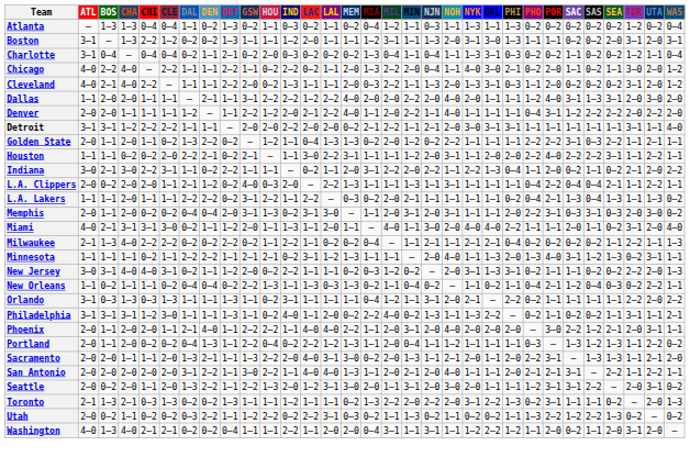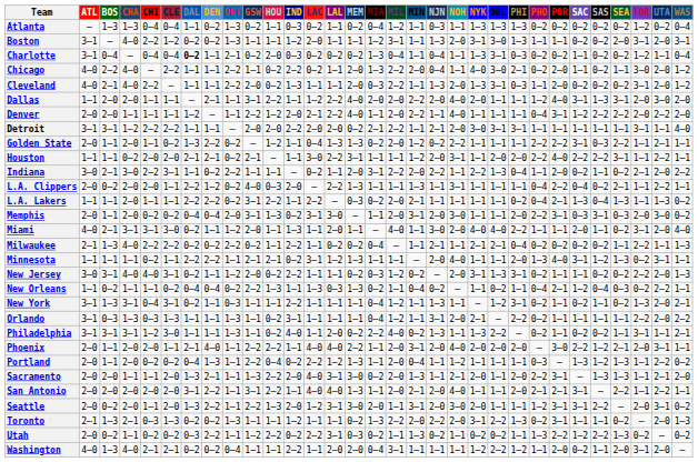 <table class="wikitable plainrowheaders" style="text-align:center;">
 <tr>
 <th scope="col">Team</th>
 <th scope="col" style="background:#FF0000;color:#FFFFFF">ATL</th>
 <th scope="col" style="background:#006400;color:#FFFFFF">BOS</th>
 <th scope="col" style="background:#253E6A;color:#DF5106">CHA</th>
 <th scope="col" style="background:#FF0000;color:#000000">CHI</th>
 <th scope="col" style="background:#9F1F32;color:#001D43">CLE</th>
 <th scope="col" style="background:#0055BA;color:#898D8F">DAL</th>
 <th scope="col" style="background:#4C92CC;color:#FDB827">DEN</th>
 <th scope="col" style="background:#006BB7;color:#ED164B">DET</th>
 <th scope="col" style="background:#072E63;color:#DC5A34">GSW</th>
 <th scope="col" style="background:#D31145;color:#CBD4D8">HOU</th>
 <th scope="col" style="background:#000080;color:#FFD700">IND</th>
 <th scope="col" style="background:#F9160D;color:#1A2E8B">LAC</th>
 <th scope="col" style="background:#800080;color:#FFD700">LAL</th>
 <th scope="col" style="background:#00265B;color:#BAD1EB">MEM</th>
 <th scope="col" style="background:#000000;color:#8B0000">MIA</th>
 <th scope="col" style="background:#00471B;color:#5C378A">MIL</th>
 <th scope="col" style="background:#044D80;color:#000000">MIN</th>
 <th scope="col" style="background:#12305B;color:#C4CED4">NJN</th>
 <th scope="col" style="background:#0093B1;color:#FDB827">NOH</th>
 <th scope="col" style="background:#0000FF;color:#FF8C00">NYK</th>
 <th scope="col" style="background:#0000FF;color:#000000">ORL</th>
 <th scope="col" style="background:#000000;color:#BB9754">PHI</th>
 <th scope="col" style="background:#800080;color:#FF4500">PHO</th>
 <th scope="col" style="background:#000000;color:#FF0000">POR</th>
 <th scope="col" style="background:#6846A8;color:#FFFFFF">SAC</th>
 <th scope="col" style="background:#000000;color:#C0C0C0">SAS</th>
 <th scope="col" style="background:#005831;color:#FFC322">SEA</th>
 <th scope="col" style="background:#7436BF;color:#BE0F34">TOR</th>
 <th scope="col" style="background:#042A5C;color:#4C8ECC">UTA</th>
 <th scope="col" style="background:#044D7D;color:#BC7A44">WAS</th>
 </tr>
 <tr>
 <th scope="row" style="text-align:left;"><a href='#'>Atlanta</a></th>
 <td>—</td>
 <td>1–3</td>
 <td>1–3</td>
 <td>0–4</td>
 <td>0–4</td>
 <td>1–1</td>
 <td>0–2</td>
 <td>1–3</td>
 <td>0–2</td>
 <td>1–1</td>
 <td>0–3</td>
 <td>0–2</td>
 <td>1–1</td>
 <td>0–2</td>
 <td>0–4</td>
 <td>1–2</td>
 <td>1–1</td>
 <td>0–3</td>
 <td>1–1</td>
 <td>1–3</td>
-<td>1–1</td>
+<td>1–3</td>
 <td>1–3</td>
 <td>0–2</td>
 <td>0–2</td>
 <td>0–2</td>
 <td>0–2</td>
 <td>0–2</td>
 <td>1–2</td>
 <td>0–2</td>
 <td>0–4</td>
 </tr>
 <tr>
 <th scope="row" style="text-align:left;"><a href='#'>Boston</a></th>
 <td>3–1</td>
 <td>—</td>
-<td>1–3</td>
+<td>4–0</td>
 <td>2–2</td>
 <td>1–2</td>
 <td>0–2</td>
 <td>0–2</td>
 <td>1–3</td>
 <td>1–1</td>
 <td>1–1</td>
 <td>1–2</td>
 <td>2–0</td>
 <td>1–1</td>
 <td>1–1</td>
 <td>1–2</td>
 <td>3–1</td>
 <td>1–1</td>
 <td>1–3</td>
 <td>2–0</td>
 <td>3–1</td>
 <td>3–0</td>
 <td>1–3</td>
 <td>1–1</td>
 <td>1–1</td>
 <td>0–2</td>
 <td>0–2</td>
 <td>2–0</td>
 <td>3–1</td>
 <td>2–0</td>
 <td>3–1</td>
 </tr>
 <tr>
 <th scope="row" style="text-align:left;"><a href='#'>Charlotte</a></th>
 <td>3–1</td>
 <td>0–4</td>
 <td>—</td>
 <td>0–4</td>
 <td>0–4</td>
-<td>0–2</td>
+<td><strong>0–2</strong></td>
 <td>1–1</td>
 <td>2–1</td>
 <td>0–2</td>
 <td>2–0</td>
 <td>0–3</td>
 <td>0–2</td>
 <td>0–2</td>
 <td>0–2</td>
 <td>1–3</td>
 <td>0–4</td>
 <td>1–1</td>
 <td>0–4</td>
 <td>1–1</td>
 <td>1–3</td>
 <td>3–1</td>
 <td>0–3</td>
 <td>0–2</td>
 <td>0–2</td>
 <td>1–1</td>
 <td>0–2</td>
 <td>0–2</td>
 <td>1–2</td>
 <td>1–1</td>
 <td>0–4</td>
 </tr>
 <tr>
 <th scope="row" style="text-align:left;"><a href='#'>Chicago</a></th>
 <td>4–0</td>
 <td>2–2</td>
 <td>4–0</td>
 <td>—</td>
 <td>2–2</td>
 <td>1–1</td>
 <td>1–1</td>
 <td>2–2</td>
 <td>1–1</td>
 <td>0–2</td>
 <td>2–2</td>
 <td>0–2</td>
 <td>1–1</td>
 <td>2–0</td>
 <td>1–3</td>
 <td>2–2</td>
 <td>2–0</td>
 <td>0–4</td>
 <td>1–1</td>
 <td>4–0</td>
 <td>3–0</td>
 <td>2–1</td>
 <td>0–2</td>
 <td>2–0</td>
 <td>1–1</td>
 <td>0–2</td>
 <td>1–1</td>
 <td>3–0</td>
 <td>2–0</td>
 <td>1–2</td>
 </tr>
 <tr>
 <th scope="row" style="text-align:left;"><a href='#'>Cleveland</a></th>
 <td>4–0</td>
 <td>2–1</td>
 <td>4–0</td>
 <td>2–2</td>
 <td>—</td>
 <td>1–1</td>
 <td>1–1</td>
 <td>2–2</td>
 <td>2–0</td>
 <td>0–2</td>
 <td>1–3</td>
 <td>1–1</td>
 <td>1–1</td>
 <td>2–0</td>
 <td>0–3</td>
 <td>2–2</td>
 <td>1–1</td>
 <td>1–3</td>
 <td>2–0</td>
 <td>1–3</td>
 <td>3–1</td>
 <td>0–3</td>
 <td>1–1</td>
 <td>2–0</td>
 <td>0–2</td>
 <td>0–2</td>
 <td>0–2</td>
 <td>3–1</td>
 <td>2–0</td>
 <td>1–2</td>
 </tr>
 <tr>
 <th scope="row" style="text-align:left;"><a href='#'>Dallas</a></th>
 <td>1–1</td>
 <td>2–0</td>
 <td>2–0</td>
 <td>1–1</td>
 <td>1–1</td>
 <td>—</td>
 <td>2–1</td>
 <td>1–1</td>
 <td>3–1</td>
 <td>2–2</td>
-<td>2–2</td>
+<td>1–1</td>
 <td>1–2</td>
 <td>2–2</td>
 <td>4–0</td>
 <td>2–0</td>
 <td>2–0</td>
 <td>2–2</td>
 <td>2–0</td>
 <td>4–0</td>
 <td>2–0</td>
 <td>1–1</td>
 <td>1–1</td>
 <td>1–2</td>
 <td>4–0</td>
 <td>3–1</td>
 <td>1–3</td>
 <td>3–1</td>
 <td>2–0</td>
 <td>3–0</td>
 <td>2–0</td>
 </tr>
 <tr>
 <th scope="row" style="text-align:left;"><a href='#'>Denver</a></th>
 <td>2–0</td>
 <td>2–0</td>
 <td>1–1</td>
 <td>1–1</td>
 <td>1–1</td>
 <td>1–2</td>
 <td>—</td>
 <td>1–1</td>
 <td>2–2</td>
 <td>1–2</td>
 <td>2–0</td>
 <td>2–1</td>
 <td>2–2</td>
 <td>4–0</td>
 <td>1–1</td>
 <td>2–0</td>
 <td>2–2</td>
 <td>1–1</td>
 <td>4–0</td>
 <td>1–1</td>
 <td>1–1</td>
 <td>1–1</td>
 <td>0–4</td>
 <td>3–1</td>
 <td>1–2</td>
 <td>2–2</td>
 <td>2–2</td>
 <td>2–0</td>
 <td>2–2</td>
 <td>2–0</td>
 </tr>
 <tr>
 <th scope="row" style="text-align:left;">Detroit</th>
 <td>3–1</td>
 <td>3–1</td>
 <td>1–2</td>
 <td>2–2</td>
 <td>2–2</td>
 <td>1–1</td>
 <td>1–1</td>
 <td>—</td>
 <td>2–0</td>
 <td>2–0</td>
 <td>2–2</td>
 <td>2–0</td>
 <td>2–0</td>
 <td>0–2</td>
 <td>2–1</td>
 <td>2–2</td>
 <td>1–1</td>
 <td>2–1</td>
 <td>2–0</td>
 <td>3–0</td>
 <td>3–1</td>
 <td>3–1</td>
 <td>1–1</td>
 <td>1–1</td>
 <td>1–1</td>
 <td>1–1</td>
 <td>1–1</td>
 <td>3–1</td>
 <td>1–1</td>
 <td>4–0</td>
 </tr>
 <tr>
 <th scope="row" style="text-align:left;"><a href='#'>Golden State</a></th>
 <td>2–0</td>
 <td>1–1</td>
 <td>2–0</td>
 <td>1–1</td>
 <td>0–2</td>
 <td>1–3</td>
 <td>2–2</td>
 <td>0–2</td>
 <td>—</td>
 <td>1–2</td>
 <td>1–1</td>
 <td>0–4</td>
 <td>1–3</td>
 <td>1–3</td>
 <td>0–2</td>
 <td>2–0</td>
 <td>1–2</td>
 <td>0–2</td>
 <td>2–2</td>
 <td>1–1</td>
 <td>1–1</td>
 <td>1–1</td>
 <td>2–2</td>
 <td>2–2</td>
 <td>3–1</td>
 <td>0–3</td>
 <td>2–2</td>
 <td>1–1</td>
 <td>2–1</td>
 <td>1–1</td>
 </tr>
 <tr>
 <th scope="row" style="text-align:left;"><a href='#'>Houston</a></th>
 <td>1–1</td>
 <td>1–1</td>
 <td>0–2</td>
-<td>0–2</td>
 <td>2–0</td>
-<td>2–2</td>
+<td>2–0</td>
+<td>2–1</td>
 <td>2–1</td>
 <td>0–2</td>
 <td>2–1</td>
 <td>—</td>
 <td>1–1</td>
 <td>3–0</td>
 <td>2–2</td>
 <td>3–1</td>
 <td>1–1</td>
 <td>1–1</td>
 <td>1–2</td>
 <td>2–0</td>
 <td>3–1</td>
 <td>1–1</td>
 <td>2–0</td>
 <td>2–0</td>
 <td>2–2</td>
 <td>4–0</td>
 <td>2–2</td>
 <td>2–2</td>
 <td>3–1</td>
 <td>1–1</td>
 <td>2–2</td>
 <td>1–1</td>
 </tr>
 <tr>
 <th scope="row" style="text-align:left;"><a href='#'>Indiana</a></th>
 <td>3–0</td>
 <td>2–1</td>
 <td>3–0</td>
 <td>2–2</td>
 <td>3–1</td>
 <td>1–1</td>
 <td>0–2</td>
 <td>2–2</td>
 <td>1–1</td>
 <td>1–1</td>
 <td>—</td>
 <td>0–2</td>
 <td>1–1</td>
 <td>2–0</td>
 <td>3–1</td>
 <td>2–2</td>
 <td>2–0</td>
 <td>2–2</td>
 <td>1–1</td>
 <td>2–2</td>
 <td>1–3</td>
 <td>0–4</td>
 <td>1–1</td>
 <td>2–0</td>
 <td>0–2</td>
 <td>1–1</td>
 <td>0–2</td>
 <td>2–1</td>
 <td>2–0</td>
 <td>2–2</td>
 </tr>
 <tr>
 <th scope="row" style="text-align:left;"><a href='#'>L.A. Clippers</a></th>
 <td>2–0</td>
 <td>0–2</td>
 <td>2–0</td>
 <td>2–0</td>
 <td>1–1</td>
-<td>2–1</td>
+<td>2–2</td>
 <td>1–2</td>
 <td>0–2</td>
 <td>4–0</td>
 <td>0–3</td>
 <td>2–0</td>
 <td>—</td>
 <td>2–2</td>
 <td>1–3</td>
 <td>1–1</td>
 <td>1–1</td>
 <td>1–3</td>
 <td>1–1</td>
 <td>3–1</td>
 <td>1–1</td>
 <td>1–1</td>
 <td>1–1</td>
 <td>0–4</td>
 <td>2–2</td>
 <td>0–4</td>
-<td>0–4</td>
+<td>0–2</td>
 <td>2–1</td>
 <td>1–1</td>
 <td>2–2</td>
 <td>1–1</td>
 </tr>
 <tr>
 <th scope="row" style="text-align:left;"><a href='#'>L.A. Lakers</a></th>
 <td>1–1</td>
 <td>1–1</td>
 <td>2–0</td>
 <td>1–1</td>
 <td>1–1</td>
 <td>2–2</td>
 <td>2–2</td>
 <td>0–2</td>
 <td>3–1</td>
 <td>2–2</td>
 <td>1–1</td>
 <td>2–2</td>
 <td>—</td>
 <td>0–3</td>
 <td>0–2</td>
 <td>2–0</td>
 <td>2–1</td>
 <td>1–1</td>
 <td>1–1</td>
 <td>1–1</td>
 <td>1–1</td>
 <td>0–2</td>
 <td>0–4</td>
 <td>2–1</td>
 <td>1–3</td>
 <td>0–4</td>
 <td>1–3</td>
 <td>1–1</td>
 <td>1–3</td>
 <td>0–2</td>
 </tr>
 <tr>
 <th scope="row" style="text-align:left;"><a href='#'>Memphis</a></th>
 <td>2–0</td>
 <td>1–1</td>
 <td>2–0</td>
 <td>0–2</td>
 <td>0–2</td>
 <td>0–4</td>
 <td>0–4</td>
 <td>2–0</td>
 <td>3–1</td>
 <td>1–3</td>
 <td>0–2</td>
 <td>3–1</td>
 <td>3–0</td>
 <td>—</td>
 <td>1–1</td>
 <td>2–0</td>
 <td>3–1</td>
 <td>2–0</td>
-<td>3–1</td>
+<td>3–0</td>
 <td>1–1</td>
 <td>1–1</td>
 <td>2–0</td>
 <td>2–2</td>
 <td>3–1</td>
 <td>0–3</td>
 <td>3–1</td>
 <td>0–3</td>
 <td>2–0</td>
 <td>3–0</td>
 <td>0–2</td>
 </tr>
 <tr>
 <th scope="row" style="text-align:left;"><a href='#'>Miami</a></th>
 <td>4–0</td>
 <td>2–1</td>
 <td>3–1</td>
 <td>3–1</td>
 <td>3–0</td>
 <td>0–2</td>
 <td>1–1</td>
 <td>1–2</td>
 <td>2–0</td>
 <td>1–1</td>
 <td>1–3</td>
 <td>1–1</td>
 <td>2–0</td>
 <td>1–1</td>
 <td>—</td>
 <td>4–0</td>
 <td>1–1</td>
 <td>3–0</td>
 <td>2–0</td>
 <td>4–0</td>
 <td>4–0</td>
 <td>2–2</td>
 <td>1–1</td>
 <td>1–1</td>
 <td>2–0</td>
 <td>1–1</td>
 <td>0–2</td>
 <td>3–1</td>
 <td>2–0</td>
 <td>4–0</td>
 </tr>
 <tr>
 <th scope="row" style="text-align:left;"><a href='#'>Milwaukee</a></th>
 <td>2–1</td>
 <td>1–3</td>
 <td>4–0</td>
 <td>2–2</td>
 <td>2–2</td>
 <td>0–2</td>
 <td>0–2</td>
 <td>2–2</td>
 <td>0–2</td>
 <td>1–1</td>
 <td>2–2</td>
 <td>1–1</td>
 <td>0–2</td>
 <td>0–2</td>
 <td>0–4</td>
 <td>—</td>
 <td>1–1</td>
 <td>2–1</td>
 <td>1–1</td>
 <td>2–1</td>
 <td>2–1</td>
 <td>0–4</td>
 <td>0–2</td>
 <td>0–2</td>
 <td>0–2</td>
 <td>0–2</td>
 <td>1–1</td>
 <td>2–2</td>
 <td>1–1</td>
 <td>1–3</td>
 </tr>
 <tr>
 <th scope="row" style="text-align:left;"><a href='#'>Minnesota</a></th>
 <td>1–1</td>
 <td>1–1</td>
 <td>1–1</td>
 <td>0–2</td>
 <td>1–1</td>
 <td>2–2</td>
 <td>2–2</td>
 <td>1–1</td>
 <td>2–1</td>
 <td>2–1</td>
 <td>0–2</td>
 <td>3–1</td>
 <td>1–2</td>
 <td>1–3</td>
 <td>1–1</td>
 <td>1–1</td>
 <td>—</td>
 <td>2–0</td>
 <td>4–0</td>
 <td>1–1</td>
-<td>1–3</td>
+<td>1–1</td>
 <td>2–0</td>
 <td>1–3</td>
 <td>4–0</td>
 <td>3–1</td>
 <td>1–2</td>
 <td>1–3</td>
 <td>0–2</td>
 <td>3–1</td>
 <td>1–1</td>
 </tr>
 <tr>
 <th scope="row" style="text-align:left;"><a href='#'>New Jersey</a></th>
 <td>3–0</td>
 <td>3–1</td>
 <td>4–0</td>
 <td>4–0</td>
 <td>3–1</td>
 <td>0–2</td>
 <td>1–1</td>
 <td>1–2</td>
 <td>2–0</td>
 <td>0–2</td>
 <td>2–2</td>
 <td>1–1</td>
 <td>1–1</td>
 <td>0–2</td>
 <td>0–3</td>
 <td>1–2</td>
 <td>0–2</td>
 <td>—</td>
 <td>2–0</td>
 <td>3–1</td>
 <td>1–3</td>
 <td>3–1</td>
 <td>0–2</td>
 <td>1–1</td>
 <td>1–1</td>
 <td>0–2</td>
 <td>0–2</td>
 <td>2–2</td>
 <td>2–0</td>
 <td>1–3</td>
 </tr>
 <tr>
 <th scope="row" style="text-align:left;"><a href='#'>New Orleans</a></th>
 <td>1–1</td>
 <td>0–2</td>
 <td>1–1</td>
 <td>1–1</td>
 <td>0–2</td>
 <td>0–4</td>
 <td>0–4</td>
 <td>0–2</td>
 <td>2–2</td>
 <td>1–3</td>
 <td>1–1</td>
 <td>1–3</td>
 <td>0–3</td>
 <td>1–3</td>
 <td>0–2</td>
 <td>1–1</td>
 <td>0–4</td>
 <td>0–2</td>
 <td>—</td>
 <td>1–1</td>
 <td>0–2</td>
 <td>1–1</td>
 <td>0–4</td>
 <td>2–1</td>
 <td>1–2</td>
 <td>0–4</td>
 <td>0–3</td>
 <td>0–2</td>
 <td>2–2</td>
 <td>1–1</td>
+</tr>
+<tr>
+<th scope="row" style="text-align:left;"><a href='#'>New York</a></th>
+<td>3–1</td>
+<td>1–3</td>
+<td>3–1</td>
+<td>0–4</td>
+<td>3–1</td>
+<td>0–2</td>
+<td>1–1</td>
+<td>0–3</td>
+<td>1–1</td>
+<td>1–1</td>
+<td>2–2</td>
+<td>1–1</td>
+<td>1–1</td>
+<td>1–1</td>
+<td>0–4</td>
+<td>1–2</td>
+<td>1–1</td>
+<td>1–3</td>
+<td>1–1</td>
+<td>—</td>
+<td>1–2</td>
+<td>3–1</td>
+<td>0–2</td>
+<td>1–1</td>
+<td>0–2</td>
+<td>1–1</td>
+<td>0–2</td>
+<td>1–3</td>
+<td>2–0</td>
+<td>2–1</td>
 </tr>
 <tr>
 <th scope="row" style="text-align:left;"><a href='#'>Orlando</a></th>
 <td>3–1</td>
 <td>0–3</td>
 <td>1–3</td>
 <td>0–3</td>
 <td>1–3</td>
 <td>1–1</td>
 <td>1–1</td>
 <td>1–3</td>
 <td>1–1</td>
 <td>0–2</td>
 <td>3–1</td>
 <td>1–1</td>
 <td>1–1</td>
 <td>1–1</td>
 <td>0–4</td>
 <td>1–2</td>
 <td>1–1</td>
 <td>3–1</td>
 <td>2–0</td>
 <td>2–1</td>
 <td>—</td>
 <td>2–2</td>
 <td>0–2</td>
 <td>1–1</td>
 <td>1–1</td>
 <td>1–1</td>
 <td>1–1</td>
 <td>2–2</td>
 <td>2–0</td>
 <td>2–2</td>
 </tr>
 <tr>
 <th scope="row" style="text-align:left;"><a href='#'>Philadelphia</a></th>
 <td>3–1</td>
 <td>3–1</td>
 <td>3–1</td>
 <td>1–2</td>
 <td>3–0</td>
 <td>1–1</td>
 <td>1–1</td>
 <td>1–3</td>
 <td>1–1</td>
 <td>0–2</td>
 <td>4–0</td>
 <td>1–1</td>
 <td>2–0</td>
 <td>0–2</td>
 <td>2–2</td>
 <td>4–0</td>
 <td>0–2</td>
 <td>1–3</td>
 <td>1–1</td>
 <td>1–3</td>
 <td>2–2</td>
 <td>—</td>
 <td>0–2</td>
 <td>1–1</td>
 <td>0–2</td>
 <td>0–2</td>
 <td>1–1</td>
 <td>3–1</td>
 <td>1–1</td>
 <td>2–1</td>
 </tr>
 <tr>
 <th scope="row" style="text-align:left;"><a href='#'>Phoenix</a></th>
 <td>2–0</td>
 <td>1–1</td>
 <td>2–0</td>
 <td>2–0</td>
 <td>1–1</td>
 <td>2–1</td>
 <td>4–0</td>
 <td>1–1</td>
 <td>2–2</td>
 <td>2–2</td>
 <td>1–1</td>
 <td>4–0</td>
 <td>4–0</td>
 <td>2–2</td>
 <td>1–1</td>
 <td>2–0</td>
 <td>3–1</td>
 <td>2–0</td>
 <td>4–0</td>
 <td>2–0</td>
 <td>2–0</td>
 <td>2–0</td>
 <td>—</td>
 <td>3–0</td>
 <td>2–2</td>
 <td>1–2</td>
 <td>2–1</td>
 <td>2–0</td>
 <td>3–1</td>
 <td>1–1</td>
 </tr>
 <tr>
 <th scope="row" style="text-align:left;"><a href='#'>Portland</a></th>
 <td>2–0</td>
 <td>1–1</td>
 <td>2–0</td>
 <td>0–2</td>
 <td>0–2</td>
 <td>0–4</td>
 <td>1–3</td>
 <td>1–1</td>
 <td>2–2</td>
 <td>0–4</td>
 <td>0–2</td>
 <td>2–2</td>
 <td>1–2</td>
 <td>1–3</td>
 <td>1–1</td>
 <td>2–0</td>
 <td>0–4</td>
 <td>1–1</td>
 <td>1–2</td>
 <td>1–1</td>
 <td>1–1</td>
 <td>1–1</td>
 <td>0–3</td>
 <td>—</td>
 <td>1–3</td>
 <td>1–2</td>
 <td>1–3</td>
 <td>1–1</td>
 <td>2–2</td>
 <td>0–2</td>
 </tr>
 <tr>
 <th scope="row" style="text-align:left;"><a href='#'>Sacramento</a></th>
 <td>2–0</td>
 <td>2–0</td>
 <td>1–1</td>
 <td>1–1</td>
 <td>2–0</td>
 <td>1–3</td>
 <td>2–1</td>
 <td>1–1</td>
 <td>1–3</td>
 <td>2–2</td>
 <td>2–0</td>
 <td>4–0</td>
 <td>3–1</td>
 <td>3–0</td>
 <td>0–2</td>
 <td>2–0</td>
 <td>1–3</td>
 <td>1–1</td>
 <td>2–1</td>
 <td>2–0</td>
 <td>1–1</td>
 <td>2–0</td>
 <td>2–2</td>
 <td>3–1</td>
 <td>—</td>
 <td>1–3</td>
 <td>1–3</td>
 <td>1–1</td>
 <td>2–1</td>
 <td>2–0</td>
 </tr>
 <tr>
 <th scope="row" style="text-align:left;"><a href='#'>San Antonio</a></th>
 <td>2–0</td>
 <td>2–0</td>
 <td>2–0</td>
 <td>2–0</td>
 <td>2–0</td>
 <td>3–1</td>
 <td>2–2</td>
 <td>1–1</td>
-<td>3–0</td>
+<td>3–1</td>
 <td>2–2</td>
 <td>1–1</td>
 <td>4–0</td>
 <td>4–0</td>
 <td>1–3</td>
 <td>1–1</td>
 <td>2–0</td>
 <td>2–1</td>
 <td>2–0</td>
 <td>4–0</td>
 <td>1–1</td>
 <td>1–1</td>
 <td>2–0</td>
 <td>2–1</td>
 <td>2–1</td>
 <td>3–1</td>
 <td>—</td>
 <td>2–2</td>
 <td>1–1</td>
 <td>2–2</td>
 <td>1–1</td>
 </tr>
 <tr>
 <th scope="row" style="text-align:left;"><a href='#'>Seattle</a></th>
 <td>2–0</td>
 <td>0–2</td>
 <td>2–0</td>
 <td>1–1</td>
 <td>2–0</td>
 <td>1–3</td>
 <td>2–2</td>
 <td>1–1</td>
 <td>2–2</td>
 <td>1–3</td>
 <td>2–0</td>
 <td>1–2</td>
 <td>3–1</td>
 <td>3–0</td>
 <td>2–0</td>
 <td>1–1</td>
 <td>3–1</td>
 <td>2–0</td>
 <td>3–0</td>
 <td>2–0</td>
 <td>1–1</td>
 <td>1–1</td>
 <td>1–2</td>
 <td>3–1</td>
 <td>3–1</td>
 <td>2–2</td>
 <td>—</td>
 <td>2–0</td>
 <td>3–1</td>
 <td>0–2</td>
 </tr>
 <tr>
 <th scope="row" style="text-align:left;"><a href='#'>Toronto</a></th>
 <td>2–1</td>
 <td>1–3</td>
 <td>2–1</td>
 <td>0–3</td>
 <td>1–3</td>
 <td>0–2</td>
 <td>0–2</td>
 <td>1–3</td>
 <td>1–1</td>
 <td>1–1</td>
 <td>1–2</td>
 <td>1–1</td>
 <td>1–1</td>
 <td>0–2</td>
 <td>1–3</td>
 <td>2–2</td>
 <td>2–0</td>
 <td>2–2</td>
 <td>2–0</td>
 <td>3–1</td>
 <td>2–2</td>
 <td>1–3</td>
 <td>0–2</td>
 <td>3–1</td>
 <td>1–1</td>
 <td>1–1</td>
 <td>0–2</td>
 <td>—</td>
 <td>2–0</td>
 <td>1–3</td>
 </tr>
 <tr>
 <th scope="row" style="text-align:left;"><a href='#'>Utah</a></th>
 <td>2–0</td>
 <td>0–2</td>
 <td>1–1</td>
 <td>0–2</td>
 <td>0–2</td>
 <td>0–3</td>
 <td>2–2</td>
 <td>1–1</td>
 <td>1–2</td>
 <td>2–2</td>
 <td>0–2</td>
 <td>2–2</td>
 <td>3–1</td>
 <td>0–3</td>
 <td>0–2</td>
 <td>1–1</td>
 <td>1–3</td>
 <td>0–2</td>
 <td>1–1</td>
 <td>0–2</td>
 <td>0–2</td>
 <td>1–1</td>
 <td>1–3</td>
 <td>2–2</td>
 <td>1–2</td>
 <td>2–2</td>
 <td>1–3</td>
 <td>0–2</td>
 <td>—</td>
 <td>0–2</td>
 </tr>
 <tr>
 <th scope="row" style="text-align:left;"><a href='#'>Washington</a></th>
 <td>4–0</td>
 <td>1–3</td>
 <td>4–0</td>
 <td>2–1</td>
 <td>2–1</td>
 <td>0–2</td>
 <td>0–2</td>
 <td>0–4</td>
 <td>1–1</td>
 <td>1–1</td>
 <td>2–2</td>
 <td>1–1</td>
 <td>2–0</td>
 <td>2–0</td>
 <td>0–4</td>
 <td>3–1</td>
 <td>1–1</td>
-<td>3–1</td>
+<td>1–1</td>
 <td>1–1</td>
 <td>1–2</td>
 <td>2–2</td>
 <td>1–2</td>
 <td>1–1</td>
 <td>2–0</td>
 <td>0–2</td>
 <td>1–1</td>
 <td>2–0</td>
 <td>3–1</td>
 <td>2–0</td>
 <td>—</td>
 </tr>
 </table>
